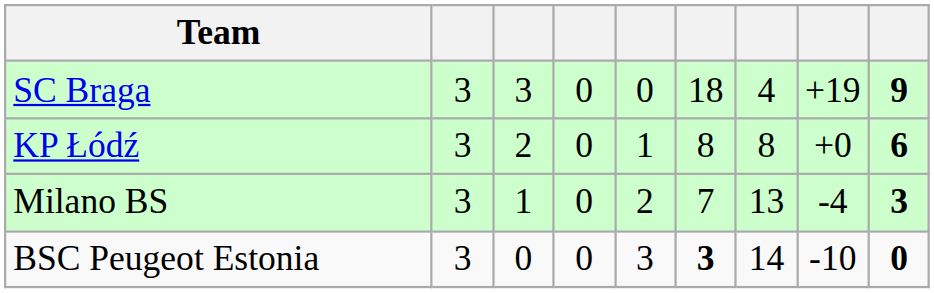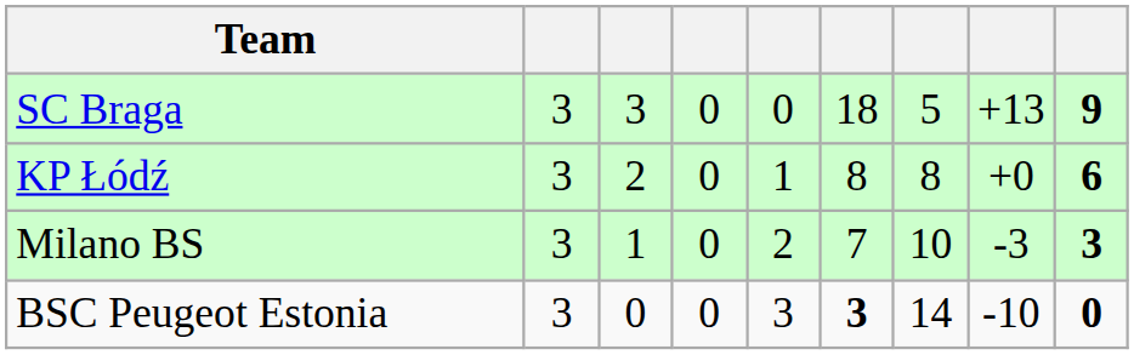 <table class="wikitable" style="text-align: center;">
 <tr>
 <th width="185">Team</th>
 <th width="20"></th>
 <th width="20"></th>
 <th width="20"></th>
 <th width="20"></th>
 <th width="20"></th>
 <th width="20"></th>
 <th width="20"></th>
 <th width="20"></th>
 </tr>
 <tr bgcolor=#ccffcc>
 <td align=left> <a href='#'>SC Braga</a></td>
 <td>3</td>
 <td>3</td>
 <td>0</td>
 <td>0</td>
 <td>18</td>
-<td>4</td>
-<td>+19</td>
+<td>5</td>
+<td>+13</td>
 <td><strong>9</strong></td>
 </tr>
 <tr bgcolor=#ccffcc>
 <td align=left> <a href='#'>KP Łódź</a></td>
 <td>3</td>
 <td>2</td>
 <td>0</td>
 <td>1</td>
 <td>8</td>
 <td>8</td>
 <td>+0</td>
 <td><strong>6</strong></td>
 </tr>
 <tr bgcolor=#ccffcc>
 <td align=left> Milano BS</td>
 <td>3</td>
 <td>1</td>
 <td>0</td>
 <td>2</td>
 <td>7</td>
-<td>13</td>
-<td>-4</td>
+<td>10</td>
+<td>-3</td>
 <td><strong>3</strong></td>
 </tr>
 <tr>
 <td align=left> BSC Peugeot Estonia</td>
 <td>3</td>
 <td>0</td>
 <td>0</td>
 <td>3</td>
 <td><strong>3</strong></td>
 <td>14</td>
 <td>-10</td>
 <td><strong>0</strong></td>
 </tr>
 </table>
